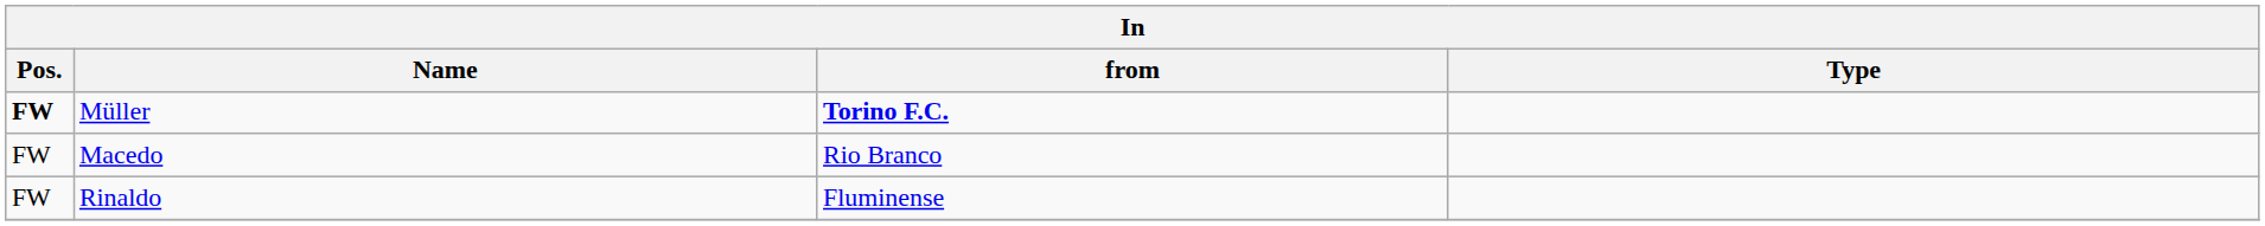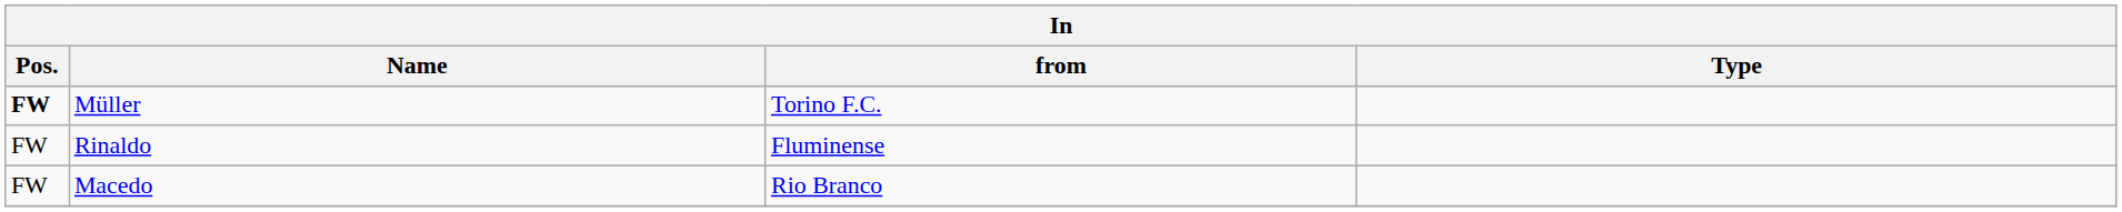 <table class="wikitable" style="font-size:90%;width:99%;">
 <tr>
 <th colspan="4">In</th>
 </tr>
 <tr>
 <th width=3%>Pos.</th>
 <th width=33%>Name</th>
 <th width=28%>from</th>
 <th width=36%>Type</th>
 </tr>
 <tr>
 <td><strong>FW</strong></td>
 <td><a href='#'>Müller</a></td>
-<td><strong><a href='#'>Torino F.C.</a></strong></td>
+<td><a href='#'>Torino F.C.</a></td>
+<td></td>
+</tr>
+<tr>
+<td>FW</td>
+<td><a href='#'>Rinaldo</a></td>
+<td><a href='#'>Fluminense</a></td>
 <td></td>
 </tr>
 <tr>
 <td>FW</td>
 <td><a href='#'>Macedo</a></td>
 <td><a href='#'>Rio Branco</a></td>
 <td></td>
 </tr>
 <tr>
-<td>FW</td>
-<td><a href='#'>Rinaldo</a></td>
-<td><a href='#'>Fluminense</a></td>
-<td></td>
-</tr>
-<tr>
 </tr>
 </table>
